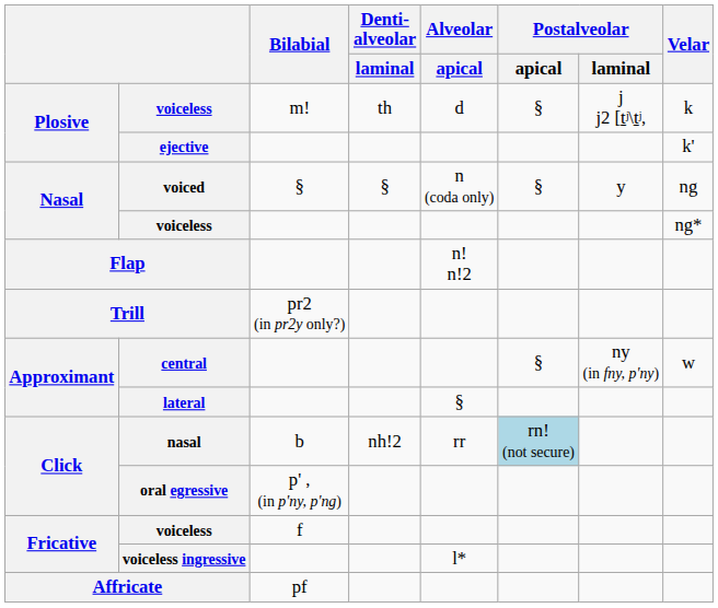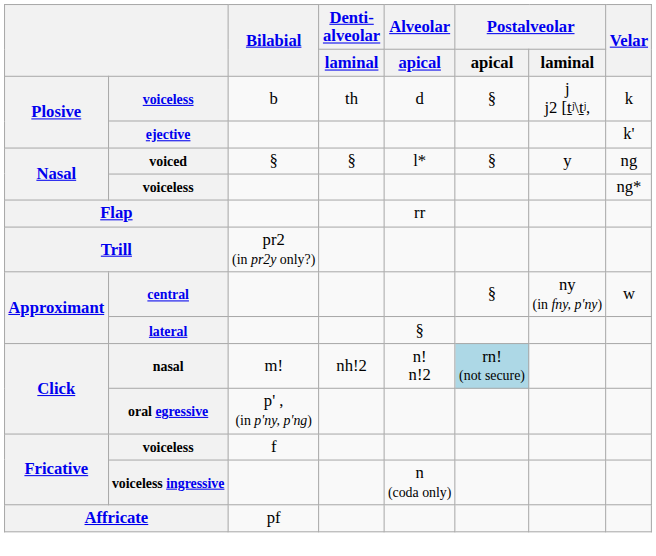 <table class="wikitable" align="center">
 <tr>
 <th rowspan="2" colspan="2"></th>
 <th rowspan="2"><a href='#'>Bilabial</a></th>
 <th><a href='#'>Denti-<br>alveolar</a></th>
 <th><a href='#'>Alveolar</a></th>
 <th colspan="2"><a href='#'>Postalveolar</a></th>
 <th rowspan="2"><a href='#'>Velar</a></th>
 </tr>
 <tr align="center" class="small">
 <th><a href='#'>laminal</a></th>
 <th><a href='#'>apical</a></th>
 <th>apical</th>
 <th>laminal</th>
 </tr>
 <tr align="center">
 <th rowspan="2"><a href='#'>Plosive</a></th>
 <th><small><a href='#'>voiceless</a></small></th>
-<td>m! </td>
+<td>b </td>
 <td>th </td>
 <td>d </td>
 <td>§</td>
 <td>j <br>j2 [t̠ʲ\t̠ʲ, </td>
 <td>k </td>
 </tr>
 <tr align="center">
 <th><small><a href='#'>ejective</a></small></th>
 <td></td>
 <td></td>
 <td></td>
 <td></td>
 <td></td>
 <td>k' </td>
 </tr>
 <tr align="center">
 <th rowspan="2"><a href='#'>Nasal</a></th>
 <th><small>voiced</small></th>
 <td>§</td>
 <td>§</td>
-<td>n <br><small>(coda only)</small></td>
+<td>l* </td>
 <td>§</td>
 <td>y </td>
 <td>ng </td>
 </tr>
 <tr align="center">
 <th><small>voiceless</small></th>
 <td></td>
 <td></td>
 <td></td>
 <td></td>
 <td></td>
 <td>ng* </td>
 </tr>
 <tr align="center">
 <th colspan="2"><a href='#'>Flap</a></th>
 <td></td>
 <td></td>
-<td>n! <br>n!2 </td>
+<td>rr </td>
 <td></td>
 <td></td>
 <td></td>
 </tr>
 <tr align="center">
 <th colspan="2"><a href='#'>Trill</a></th>
 <td>pr2 <br><small>(in <em>pr2y</em> only?)</small></td>
 <td></td>
 <td></td>
 <td></td>
 <td></td>
 <td></td>
 </tr>
 <tr align="center">
 <th rowspan="2"><a href='#'>Approximant</a></th>
 <th><small><a href='#'>central</a></small></th>
 <td></td>
 <td></td>
 <td></td>
 <td>§</td>
 <td>ny <br><small>(in <em>fny, p'ny</em>)</small></td>
 <td>w </td>
 </tr>
 <tr align="center">
 <th><small><a href='#'>lateral</a></small></th>
 <td></td>
 <td></td>
 <td>§</td>
 <td></td>
 <td></td>
 <td></td>
 </tr>
 <tr align="center">
 <th rowspan="2"><a href='#'>Click</a></th>
 <th><small>nasal</small></th>
-<td>b </td>
+<td>m! </td>
 <td>nh!2 </td>
-<td>rr </td>
+<td>n! <br>n!2 </td>
 <td style="background: lightblue;">rn! <br><small>(not secure)</small></td>
 <td></td>
 <td></td>
 </tr>
 <tr align="center">
 <th><small>oral <a href='#'>egressive</a></small></th>
 <td>p' , <br><small>(in <em>p'ny, p'ng</em>)</small></td>
 <td></td>
 <td></td>
 <td></td>
 <td></td>
 <td></td>
 </tr>
 <tr align="center">
 <th rowspan=2><a href='#'>Fricative</a></th>
 <th><small>voiceless</small></th>
 <td>f </td>
 <td></td>
 <td></td>
 <td></td>
 <td></td>
 <td></td>
 </tr>
 <tr align="center">
 <th><small>voiceless <a href='#'>ingressive</a></small></th>
 <td></td>
 <td></td>
-<td>l* </td>
+<td>n <br><small>(coda only)</small></td>
 <td></td>
 <td></td>
 <td></td>
 </tr>
 <tr align="center">
 <th colspan=2><a href='#'>Affricate</a></th>
 <td>pf </td>
 <td></td>
 <td></td>
 <td></td>
 <td></td>
 <td></td>
 </tr>
 </table>
